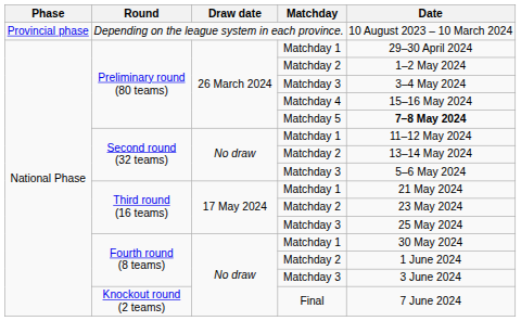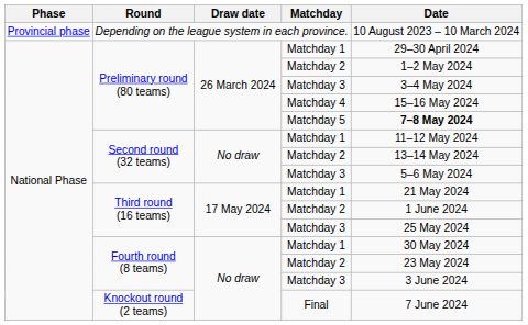 <table class="wikitable" style="text-align:center">
 <tr>
 <th>Phase</th>
 <th>Round</th>
 <th>Draw date</th>
 <th>Matchday</th>
 <th>Date</th>
 </tr>
 <tr>
 <td><a href='#'>Provincial phase</a></td>
 <td colspan=3><em>Depending on the league system in each province.</em></td>
 <td>10 August 2023 – 10 March 2024</td>
 </tr>
 <tr>
 <td rowspan=17>National Phase</td>
 <td rowspan=5><a href='#'>Preliminary round</a><br>(80 teams)</td>
 <td rowspan=5>26 March 2024</td>
 <td>Matchday 1</td>
 <td>29–30 April 2024</td>
 </tr>
 <tr>
 <td>Matchday 2</td>
 <td>1–2 May 2024</td>
 </tr>
 <tr>
 <td>Matchday 3</td>
 <td>3–4 May 2024</td>
 </tr>
 <tr>
 <td>Matchday 4</td>
 <td>15–16 May 2024</td>
 </tr>
 <tr>
 <td>Matchday 5</td>
 <td><strong>7–8 May 2024</strong></td>
 </tr>
 <tr>
 <td rowspan=3><a href='#'>Second round</a><br>(32 teams)</td>
 <td rowspan=3><em>No draw</em></td>
 <td>Matchday 1</td>
 <td>11–12 May 2024</td>
 </tr>
 <tr>
 <td>Matchday 2</td>
 <td>13–14 May 2024</td>
 </tr>
 <tr>
 <td>Matchday 3</td>
 <td>5–6 May 2024</td>
 </tr>
 <tr>
 <td rowspan=3><a href='#'>Third round</a><br>(16 teams)</td>
 <td rowspan=3>17 May 2024</td>
 <td>Matchday 1</td>
 <td>21 May 2024</td>
 </tr>
 <tr>
 <td>Matchday 2</td>
-<td>23 May 2024</td>
+<td>1 June 2024</td>
 </tr>
 <tr>
 <td>Matchday 3</td>
 <td>25 May 2024</td>
 </tr>
 <tr>
 <td rowspan=3><a href='#'>Fourth round</a><br>(8 teams)</td>
 <td rowspan=6><em>No draw</em></td>
 <td>Matchday 1</td>
 <td>30 May 2024</td>
 </tr>
 <tr>
 <td>Matchday 2</td>
-<td>1 June 2024</td>
+<td>23 May 2024</td>
 </tr>
 <tr>
 <td>Matchday 3</td>
 <td>3 June 2024</td>
 </tr>
 <tr>
 <td rowspan=3><a href='#'>Knockout round</a><br>(2 teams)</td>
 <td>Final</td>
 <td>7 June 2024</td>
 </tr>
 </table>
